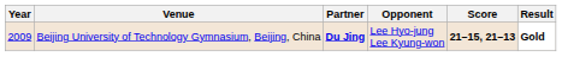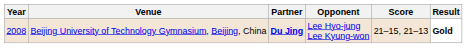 <table class="sortable wikitable" style="font-size: 90%;">
 <tr>
 <th>Year</th>
 <th>Venue</th>
 <th>Partner</th>
 <th>Opponent</th>
 <th>Score</th>
 <th>Result</th>
 </tr>
 <tr style="background:#F3E6D7">
-<td align="center"><a href='#'>2009</a></td>
+<td align="center"><a href='#'>2008</a></td>
 <td align="left"><a href='#'>Beijing University of Technology Gymnasium</a>, <a href='#'>Beijing</a>, China</td>
 <td align="left"><strong> <a href='#'>Du Jing</a></strong></td>
 <td align="left"> <a href='#'>Lee Hyo-jung</a><br> <a href='#'>Lee Kyung-won</a></td>
-<td align="left"><strong>21–15, 21–13</strong></td>
+<td align="left">21–15, 21–13</td>
 <td style="text-align:left; background:white"> <strong>Gold</strong></td>
 </tr>
 </table>
